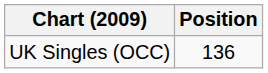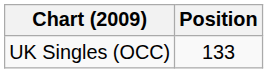 <table class="wikitable">
 <tr>
 <th>Chart (2009)</th>
 <th>Position</th>
 </tr>
 <tr>
 <td>UK Singles (OCC)</td>
-<td style="text-align:center;">136</td>
+<td style="text-align:center;">133</td>
 </tr>
 </table>
